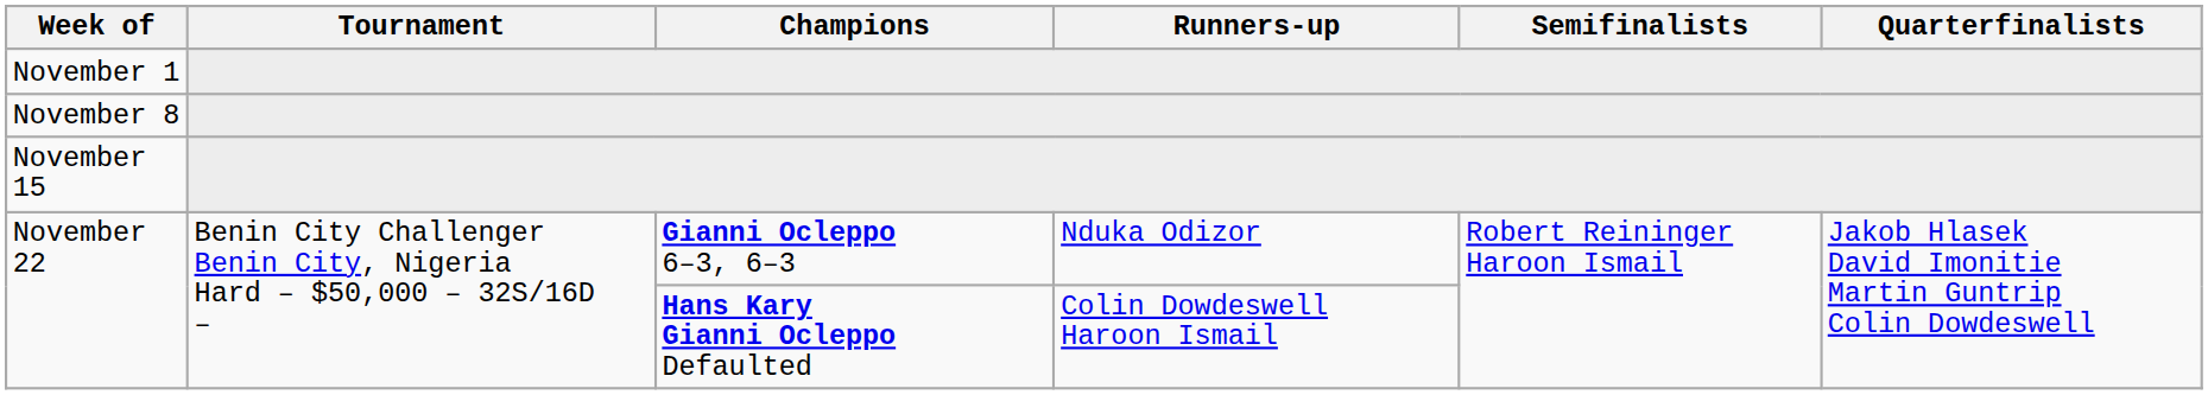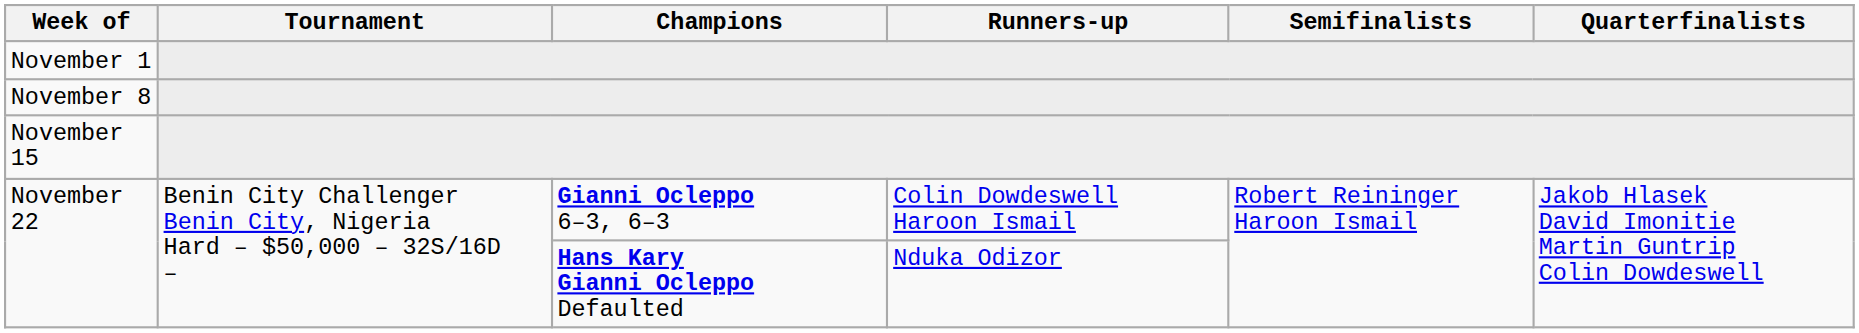 <table class="wikitable" style="font-size:85%;">
 <tr>
 <th width="75">Week of</th>
 <th width="250">Tournament</th>
 <th width="210">Champions</th>
 <th width="210">Runners-up</th>
 <th width="170">Semifinalists</th>
 <th width="170">Quarterfinalists</th>
 </tr>
 <tr valign="top">
 <td rowspan="1">November 1</td>
 <td colspan="5" bgcolor="#ededed"></td>
 </tr>
 <tr valign="top">
 <td rowspan="1">November 8</td>
 <td colspan="5" bgcolor="#ededed"></td>
 </tr>
 <tr valign="top">
 <td rowspan="1">November 15</td>
 <td colspan="5" bgcolor="#ededed"></td>
 </tr>
 <tr valign="top">
 <td rowspan="2">November 22</td>
 <td rowspan="2">Benin City Challenger<br> <a href='#'>Benin City</a>, Nigeria<br>Hard – $50,000 – 32S/16D<br>  – </td>
 <td> <strong><a href='#'>Gianni Ocleppo</a></strong> <br>6–3, 6–3</td>
-<td> <a href='#'>Nduka Odizor</a></td>
+<td> <a href='#'>Colin Dowdeswell</a> <br> <a href='#'>Haroon Ismail</a></td>
 <td rowspan="2"> <a href='#'>Robert Reininger</a> <br>  <a href='#'>Haroon Ismail</a></td>
 <td rowspan="2"> <a href='#'>Jakob Hlasek</a> <br>  <a href='#'>David Imonitie</a> <br> <a href='#'>Martin Guntrip</a> <br>  <a href='#'>Colin Dowdeswell</a></td>
 </tr>
 <tr valign="top">
 <td> <strong><a href='#'>Hans Kary</a></strong> <br> <strong><a href='#'>Gianni Ocleppo</a></strong><br> Defaulted</td>
-<td> <a href='#'>Colin Dowdeswell</a> <br> <a href='#'>Haroon Ismail</a></td>
+<td> <a href='#'>Nduka Odizor</a></td>
 </tr>
 </table>
